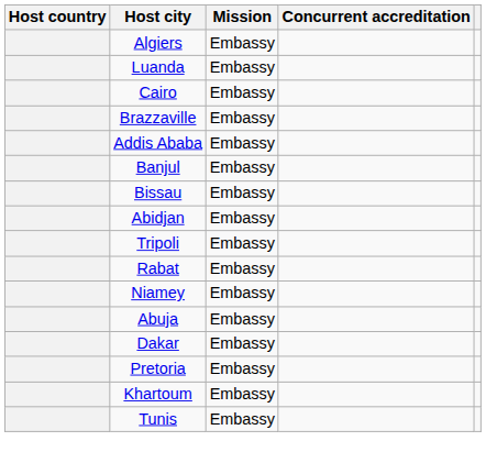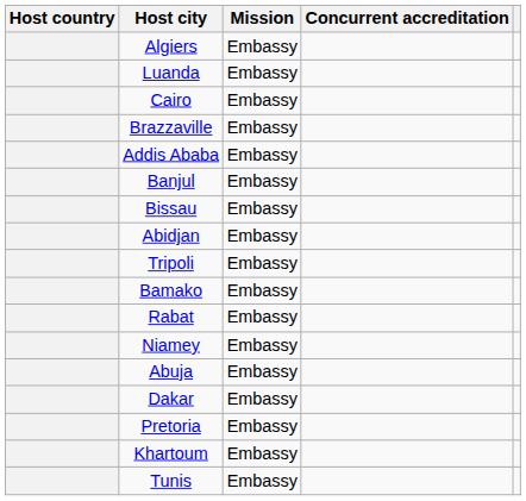 <table class="wikitable plainrowheaders" style="text-align:center;">
 <tr>
 <th scope="col">Host country</th>
 <th scope="col">Host city</th>
 <th scope="col">Mission</th>
 <th scope="col">Concurrent accreditation</th>
 <th scope="col"></th>
 </tr>
 <tr>
 <th scope="row"></th>
 <td><a href='#'>Algiers</a></td>
 <td>Embassy</td>
 <td></td>
 <td></td>
 </tr>
 <tr>
 <th scope="row"></th>
 <td><a href='#'>Luanda</a></td>
 <td>Embassy</td>
 <td></td>
 <td></td>
 </tr>
 <tr>
 <th scope="row"></th>
 <td><a href='#'>Cairo</a></td>
 <td>Embassy</td>
 <td></td>
 <td></td>
 </tr>
 <tr>
 <th scope="row"></th>
 <td><a href='#'>Brazzaville</a></td>
 <td>Embassy</td>
 <td></td>
 <td></td>
 </tr>
 <tr>
 <th scope="row"></th>
 <td><a href='#'>Addis Ababa</a></td>
 <td>Embassy</td>
 <td></td>
 <td></td>
 </tr>
 <tr>
 <th scope="row"></th>
 <td><a href='#'>Banjul</a></td>
 <td>Embassy</td>
 <td></td>
 <td></td>
 </tr>
 <tr>
 <th scope="row"></th>
 <td><a href='#'>Bissau</a></td>
 <td>Embassy</td>
 <td></td>
 <td></td>
 </tr>
 <tr>
 <th scope="row"></th>
 <td><a href='#'>Abidjan</a></td>
 <td>Embassy</td>
 <td></td>
 <td></td>
 </tr>
 <tr>
 <th scope="row"></th>
 <td><a href='#'>Tripoli</a></td>
 <td>Embassy</td>
 <td></td>
 <td></td>
 </tr>
 <tr>
 <th scope="row"></th>
+<td><a href='#'>Bamako</a></td>
+<td>Embassy</td>
+<td></td>
+<td></td>
+</tr>
+<tr>
+<th scope="row"></th>
 <td><a href='#'>Rabat</a></td>
 <td>Embassy</td>
 <td></td>
 <td></td>
 </tr>
 <tr>
 <th scope="row"></th>
 <td><a href='#'>Niamey</a></td>
 <td>Embassy</td>
 <td></td>
 <td></td>
 </tr>
 <tr>
 <th scope="row"></th>
 <td><a href='#'>Abuja</a></td>
 <td>Embassy</td>
 <td></td>
 <td></td>
 </tr>
 <tr>
 <th scope="row"></th>
 <td><a href='#'>Dakar</a></td>
 <td>Embassy</td>
 <td></td>
 <td></td>
 </tr>
 <tr>
 <th scope="row"></th>
 <td><a href='#'>Pretoria</a></td>
 <td>Embassy</td>
 <td></td>
 <td></td>
 </tr>
 <tr>
 <th scope="row"></th>
 <td><a href='#'>Khartoum</a></td>
 <td>Embassy</td>
 <td></td>
 <td></td>
 </tr>
 <tr>
 <th scope="row"></th>
 <td><a href='#'>Tunis</a></td>
 <td>Embassy</td>
 <td></td>
 <td></td>
 </tr>
 </table>
